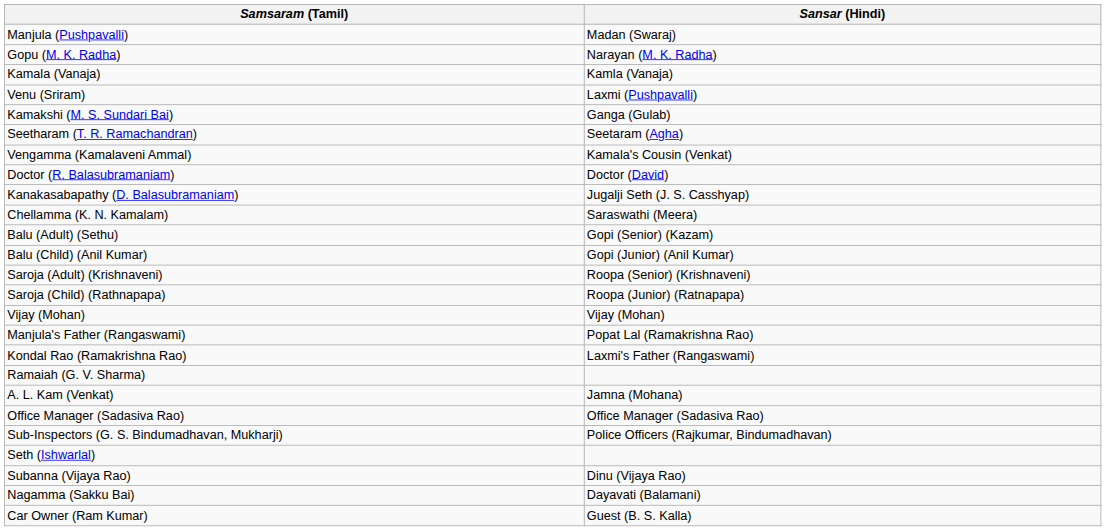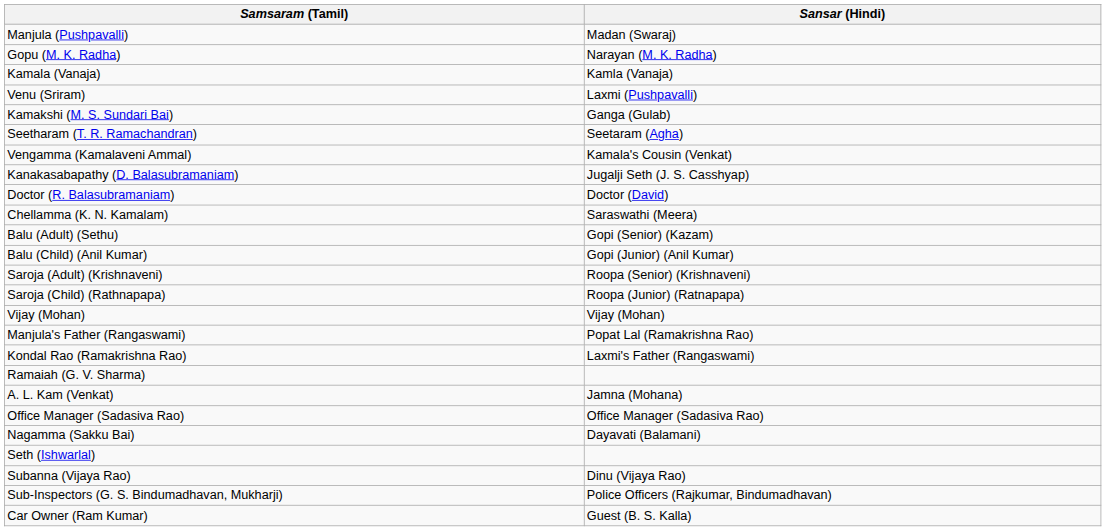 <table class="wikitable" width="70%">
 <tr bgcolor="#CCCCCC">
 <th><em>Samsaram</em> (Tamil)</th>
 <th><em>Sansar</em> (Hindi)</th>
 </tr>
 <tr>
 <td>Manjula (<a href='#'>Pushpavalli</a>)</td>
 <td>Madan (Swaraj)</td>
 </tr>
 <tr>
 <td>Gopu (<a href='#'>M. K. Radha</a>)</td>
 <td>Narayan (<a href='#'>M. K. Radha</a>)</td>
 </tr>
 <tr>
 <td>Kamala (Vanaja)</td>
 <td>Kamla (Vanaja)</td>
 </tr>
 <tr>
 <td>Venu (Sriram)</td>
 <td>Laxmi (<a href='#'>Pushpavalli</a>)</td>
 </tr>
 <tr>
 <td>Kamakshi (<a href='#'>M. S. Sundari Bai</a>)</td>
 <td>Ganga (Gulab)</td>
 </tr>
 <tr>
 <td>Seetharam (<a href='#'>T. R. Ramachandran</a>)</td>
 <td>Seetaram (<a href='#'>Agha</a>)</td>
 </tr>
 <tr>
 <td>Vengamma (Kamalaveni Ammal)</td>
 <td>Kamala's Cousin (Venkat)</td>
 </tr>
 <tr>
+<td>Kanakasabapathy (<a href='#'>D. Balasubramaniam</a>)</td>
+<td>Jugalji Seth (J. S. Casshyap)</td>
+</tr>
+<tr>
 <td>Doctor (<a href='#'>R. Balasubramaniam</a>)</td>
 <td>Doctor (<a href='#'>David</a>)</td>
-</tr>
-<tr>
-<td>Kanakasabapathy (<a href='#'>D. Balasubramaniam</a>)</td>
-<td>Jugalji Seth (J. S. Casshyap)</td>
 </tr>
 <tr>
 <td>Chellamma (K. N. Kamalam)</td>
 <td>Saraswathi (Meera)</td>
 </tr>
 <tr>
 <td>Balu (Adult) (Sethu)</td>
 <td>Gopi (Senior) (Kazam)</td>
 </tr>
 <tr>
 <td>Balu (Child) (Anil Kumar)</td>
 <td>Gopi (Junior) (Anil Kumar)</td>
 </tr>
 <tr>
 <td>Saroja (Adult) (Krishnaveni)</td>
 <td>Roopa (Senior) (Krishnaveni)</td>
 </tr>
 <tr>
 <td>Saroja (Child) (Rathnapapa)</td>
 <td>Roopa (Junior) (Ratnapapa)</td>
 </tr>
 <tr>
 <td>Vijay (Mohan)</td>
 <td>Vijay (Mohan)</td>
 </tr>
 <tr>
 <td>Manjula's Father (Rangaswami)</td>
 <td>Popat Lal (Ramakrishna Rao)</td>
 </tr>
 <tr>
 <td>Kondal Rao (Ramakrishna Rao)</td>
 <td>Laxmi's Father (Rangaswami)</td>
 </tr>
 <tr>
 <td>Ramaiah (G. V. Sharma)</td>
 <td></td>
 </tr>
 <tr>
 <td>A. L. Kam (Venkat)</td>
 <td>Jamna (Mohana)</td>
 </tr>
 <tr>
 <td>Office Manager (Sadasiva Rao)</td>
 <td>Office Manager (Sadasiva Rao)</td>
 </tr>
 <tr>
-<td>Sub-Inspectors (G. S. Bindumadhavan, Mukharji)</td>
-<td>Police Officers (Rajkumar, Bindumadhavan)</td>
+<td>Nagamma (Sakku Bai)</td>
+<td>Dayavati (Balamani)</td>
 </tr>
 <tr>
 <td>Seth (<a href='#'>Ishwarlal</a>)</td>
 <td></td>
 </tr>
 <tr>
 <td>Subanna (Vijaya Rao)</td>
 <td>Dinu (Vijaya Rao)</td>
 </tr>
 <tr>
-<td>Nagamma (Sakku Bai)</td>
-<td>Dayavati (Balamani)</td>
+<td>Sub-Inspectors (G. S. Bindumadhavan, Mukharji)</td>
+<td>Police Officers (Rajkumar, Bindumadhavan)</td>
 </tr>
 <tr>
 <td>Car Owner (Ram Kumar)</td>
 <td>Guest (B. S. Kalla)</td>
 </tr>
 </table>
